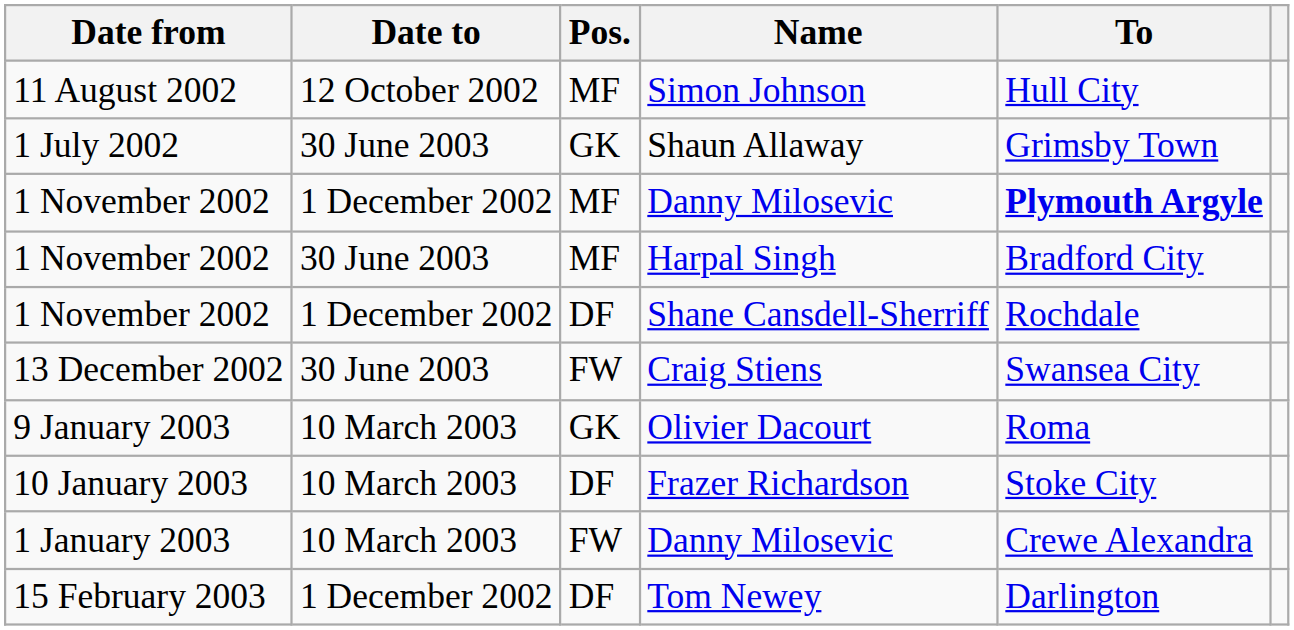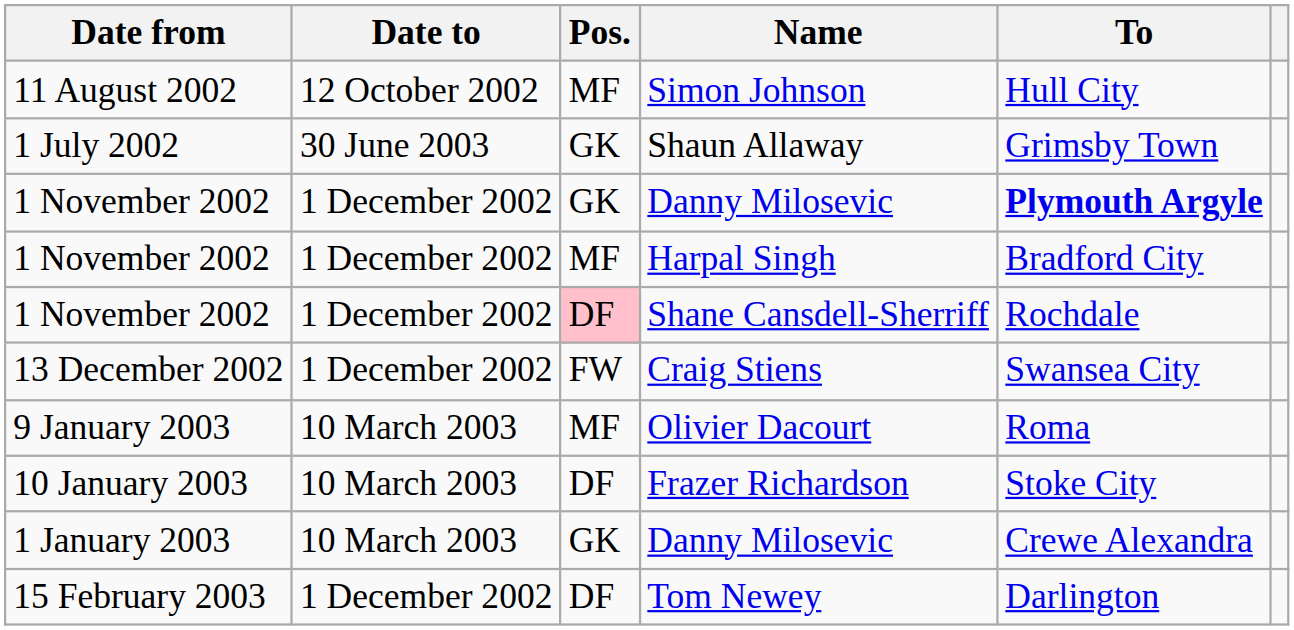 <table class="wikitable">
 <tr>
 <th>Date from</th>
 <th>Date to</th>
 <th>Pos.</th>
 <th>Name</th>
 <th>To</th>
 <th></th>
 </tr>
 <tr>
 <td>11 August 2002</td>
 <td>12 October 2002</td>
 <td>MF</td>
 <td> <a href='#'>Simon Johnson</a></td>
 <td> <a href='#'>Hull City</a></td>
 <td></td>
 </tr>
 <tr>
 <td>1 July 2002</td>
 <td>30 June 2003</td>
 <td>GK</td>
 <td> Shaun Allaway</td>
 <td> <a href='#'>Grimsby Town</a></td>
 <td></td>
 </tr>
 <tr>
 <td>1 November 2002</td>
 <td>1 December 2002</td>
-<td>MF</td>
+<td>GK</td>
 <td> <a href='#'>Danny Milosevic</a></td>
 <td><strong> <a href='#'>Plymouth Argyle</a></strong></td>
 <td></td>
 </tr>
 <tr>
 <td>1 November 2002</td>
-<td>30 June 2003</td>
+<td>1 December 2002</td>
 <td>MF</td>
 <td> <a href='#'>Harpal Singh</a></td>
 <td> <a href='#'>Bradford City</a></td>
 <td></td>
 </tr>
 <tr>
 <td>1 November 2002</td>
 <td>1 December 2002</td>
-<td>DF</td>
+<td style="background: pink;">DF</td>
 <td> <a href='#'>Shane Cansdell-Sherriff</a></td>
 <td> <a href='#'>Rochdale</a></td>
 <td></td>
 </tr>
 <tr>
 <td>13 December 2002</td>
-<td>30 June 2003</td>
+<td>1 December 2002</td>
 <td>FW</td>
 <td> <a href='#'>Craig Stiens</a></td>
 <td> <a href='#'>Swansea City</a></td>
 <td></td>
 </tr>
 <tr>
 <td>9 January 2003</td>
 <td>10 March 2003</td>
-<td>GK</td>
+<td>MF</td>
 <td> <a href='#'>Olivier Dacourt</a></td>
 <td> <a href='#'>Roma</a></td>
 <td></td>
 </tr>
 <tr>
 <td>10 January 2003</td>
 <td>10 March 2003</td>
 <td>DF</td>
 <td> <a href='#'>Frazer Richardson</a></td>
 <td> <a href='#'>Stoke City</a></td>
 <td></td>
 </tr>
 <tr>
 <td>1 January 2003</td>
 <td>10 March 2003</td>
-<td>FW</td>
+<td>GK</td>
 <td> <a href='#'>Danny Milosevic</a></td>
 <td> <a href='#'>Crewe Alexandra</a></td>
 <td></td>
 </tr>
 <tr>
 <td>15 February 2003</td>
 <td>1 December 2002</td>
 <td>DF</td>
 <td> <a href='#'>Tom Newey</a></td>
 <td> <a href='#'>Darlington</a></td>
 <td></td>
 </tr>
 </table>
